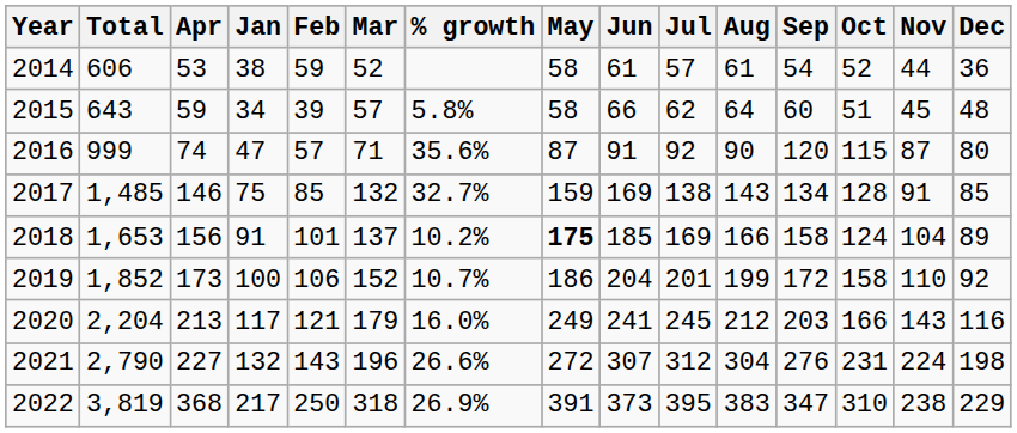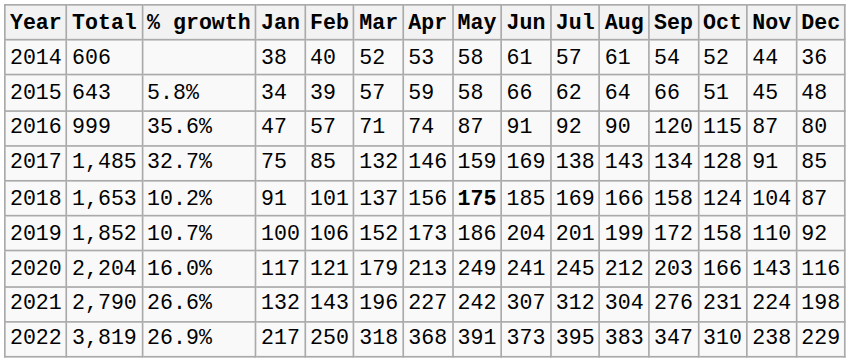 <table class="wikitable">
 <tr>
 <th>Year</th>
 <th>Total</th>
-<th>Apr</th>
+<th>% growth</th>
 <th>Jan</th>
 <th>Feb</th>
 <th>Mar</th>
-<th>% growth</th>
+<th>Apr</th>
 <th>May</th>
 <th>Jun</th>
 <th>Jul</th>
 <th>Aug</th>
 <th>Sep</th>
 <th>Oct</th>
 <th>Nov</th>
 <th>Dec</th>
 </tr>
 <tr>
 <td>2014</td>
 <td>606</td>
+<td></td>
+<td>38</td>
+<td>40</td>
+<td>52</td>
 <td>53</td>
-<td>38</td>
-<td>59</td>
-<td>52</td>
-<td></td>
 <td>58</td>
 <td>61</td>
 <td>57</td>
 <td>61</td>
 <td>54</td>
 <td>52</td>
 <td>44</td>
 <td>36</td>
 </tr>
 <tr>
 <td>2015</td>
 <td>643</td>
-<td>59</td>
+<td>5.8%</td>
 <td>34</td>
 <td>39</td>
 <td>57</td>
-<td>5.8%</td>
+<td>59</td>
 <td>58</td>
 <td>66</td>
 <td>62</td>
 <td>64</td>
-<td>60</td>
+<td>66</td>
 <td>51</td>
 <td>45</td>
 <td>48</td>
 </tr>
 <tr>
 <td>2016</td>
 <td>999</td>
-<td>74</td>
+<td>35.6%</td>
 <td>47</td>
 <td>57</td>
 <td>71</td>
-<td>35.6%</td>
+<td>74</td>
 <td>87</td>
 <td>91</td>
 <td>92</td>
 <td>90</td>
 <td>120</td>
 <td>115</td>
 <td>87</td>
 <td>80</td>
 </tr>
 <tr>
 <td>2017</td>
 <td>1,485</td>
-<td>146</td>
+<td>32.7%</td>
 <td>75</td>
 <td>85</td>
 <td>132</td>
-<td>32.7%</td>
+<td>146</td>
 <td>159</td>
 <td>169</td>
 <td>138</td>
 <td>143</td>
 <td>134</td>
 <td>128</td>
 <td>91</td>
 <td>85</td>
 </tr>
 <tr>
 <td>2018</td>
 <td>1,653</td>
-<td>156</td>
+<td>10.2%</td>
 <td>91</td>
 <td>101</td>
 <td>137</td>
-<td>10.2%</td>
+<td>156</td>
 <td><strong>175</strong></td>
 <td>185</td>
 <td>169</td>
 <td>166</td>
 <td>158</td>
 <td>124</td>
 <td>104</td>
-<td>89</td>
+<td>87</td>
 </tr>
 <tr>
 <td>2019</td>
 <td>1,852</td>
-<td>173</td>
+<td>10.7%</td>
 <td>100</td>
 <td>106</td>
 <td>152</td>
-<td>10.7%</td>
+<td>173</td>
 <td>186</td>
 <td>204</td>
 <td>201</td>
 <td>199</td>
 <td>172</td>
 <td>158</td>
 <td>110</td>
 <td>92</td>
 </tr>
 <tr>
 <td>2020</td>
 <td>2,204</td>
-<td>213</td>
+<td>16.0%</td>
 <td>117</td>
 <td>121</td>
 <td>179</td>
-<td>16.0%</td>
+<td>213</td>
 <td>249</td>
 <td>241</td>
 <td>245</td>
 <td>212</td>
 <td>203</td>
 <td>166</td>
 <td>143</td>
 <td>116</td>
 </tr>
 <tr>
 <td>2021</td>
 <td>2,790</td>
-<td>227</td>
+<td>26.6%</td>
 <td>132</td>
 <td>143</td>
 <td>196</td>
-<td>26.6%</td>
-<td>272</td>
+<td>227</td>
+<td>242</td>
 <td>307</td>
 <td>312</td>
 <td>304</td>
 <td>276</td>
 <td>231</td>
 <td>224</td>
 <td>198</td>
 </tr>
 <tr>
 <td>2022</td>
 <td>3,819</td>
-<td>368</td>
+<td>26.9%</td>
 <td>217</td>
 <td>250</td>
 <td>318</td>
-<td>26.9%</td>
+<td>368</td>
 <td>391</td>
 <td>373</td>
 <td>395</td>
 <td>383</td>
 <td>347</td>
 <td>310</td>
 <td>238</td>
 <td>229</td>
 </tr>
 </table>
